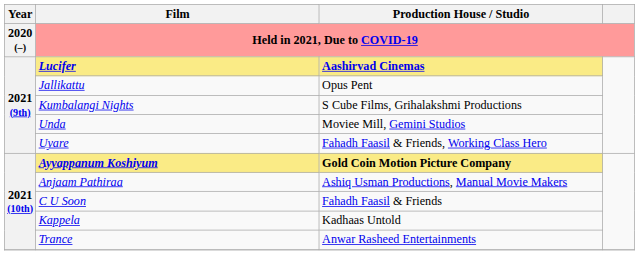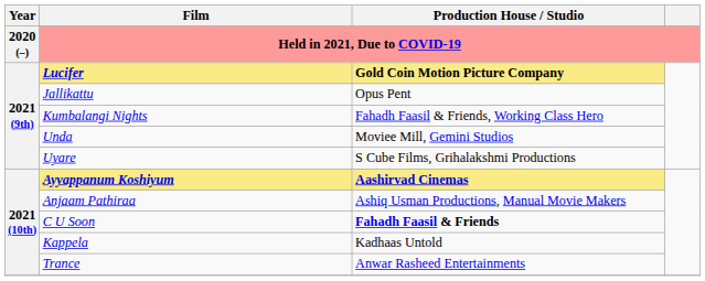 <table class="wikitable sortable" style="text-align:left;">
 <tr>
 <th scope="col" style="width:5%; text-align:center;">Year</th>
 <th scope="col" style="width:45%;text-align:center;">Film</th>
 <th scope="col" style="width:45%;text-align:center;">Production House / Studio</th>
 <th class="unsortable"></th>
 </tr>
 <tr>
 <th scope="row" rowspan="1" style="text-align:center">2020<br><small>(–)</small></th>
 <td bgcolor=#ff9a9a colspan="5" style="text-align:center"><strong>Held in 2021, Due to <a href='#'>COVID-19</a></strong></td>
 </tr>
 <tr>
 <th scope="row" rowspan="5" style="text-align:center">2021<br><small><a href='#'>(9th)</a> </small></th>
 <td style="background:#FAEB86;"><strong><em><a href='#'>Lucifer</a></em></strong> </td>
-<td style="background:#FAEB86;"><strong><a href='#'>Aashirvad Cinemas</a></strong></td>
+<td style="background:#FAEB86;"><strong>Gold Coin Motion Picture Company</strong></td>
 <td rowspan="5"><br></td>
 </tr>
 <tr>
 <td><em><a href='#'>Jallikattu</a></em></td>
 <td>Opus Pent</td>
 </tr>
 <tr>
 <td><em><a href='#'>Kumbalangi Nights</a></em></td>
-<td>S Cube Films, Grihalakshmi Productions</td>
+<td><a href='#'>Fahadh Faasil</a> & Friends, <a href='#'>Working Class Hero</a></td>
 </tr>
 <tr>
 <td><em><a href='#'>Unda</a></em></td>
 <td>Moviee Mill, <a href='#'>Gemini Studios</a></td>
 </tr>
 <tr>
 <td><em><a href='#'>Uyare</a></em></td>
-<td><a href='#'>Fahadh Faasil</a> & Friends, <a href='#'>Working Class Hero</a></td>
+<td>S Cube Films, Grihalakshmi Productions</td>
 </tr>
 <tr>
 <th scope="row" rowspan="5" style="text-align:center">2021<br><small><a href='#'>(10th)</a> </small></th>
 <td style="background:#FAEB86;"><strong><em><a href='#'>Ayyappanum Koshiyum</a></em></strong> </td>
-<td style="background:#FAEB86;"><strong>Gold Coin Motion Picture Company</strong></td>
+<td style="background:#FAEB86;"><strong><a href='#'>Aashirvad Cinemas</a></strong></td>
 <td rowspan="5"><br></td>
 </tr>
 <tr>
 <td><em><a href='#'>Anjaam Pathiraa</a></em></td>
 <td><a href='#'>Ashiq Usman Productions</a>, <a href='#'>Manual Movie Makers</a></td>
 </tr>
 <tr>
 <td><em><a href='#'>C U Soon</a></em></td>
-<td><a href='#'>Fahadh Faasil</a> & Friends</td>
+<td><strong><a href='#'>Fahadh Faasil</a> & Friends</strong></td>
 </tr>
 <tr>
 <td><em><a href='#'>Kappela</a></em></td>
 <td>Kadhaas Untold</td>
 </tr>
 <tr>
 <td><em><a href='#'>Trance</a></em></td>
 <td><a href='#'>Anwar Rasheed Entertainments</a></td>
 </tr>
 <tr>
 </tr>
 </table>
